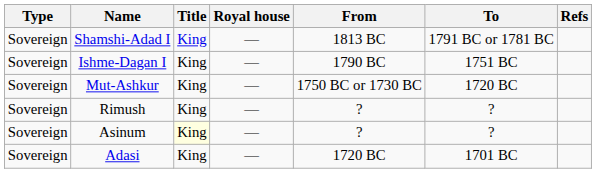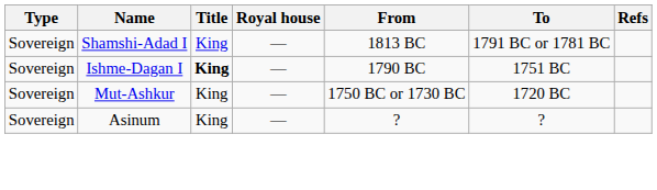 <table style="text-align:center;" class="wikitable">
 <tr>
 <th>Type</th>
 <th>Name</th>
 <th>Title</th>
 <th>Royal house</th>
 <th>From</th>
 <th>To</th>
 <th>Refs</th>
 </tr>
 <tr>
 <td>Sovereign</td>
 <td><a href='#'>Shamshi-Adad I</a></td>
 <td><a href='#'>King</a></td>
 <td>—</td>
 <td>1813 BC</td>
 <td>1791 BC or 1781 BC</td>
 <td></td>
 </tr>
 <tr>
 <td>Sovereign</td>
 <td><a href='#'>Ishme-Dagan I</a></td>
-<td>King</td>
+<td><strong>King</strong></td>
 <td>—</td>
 <td>1790 BC</td>
 <td>1751 BC</td>
 <td></td>
 </tr>
 <tr>
 <td>Sovereign</td>
 <td><a href='#'>Mut-Ashkur</a></td>
 <td>King</td>
 <td>—</td>
 <td>1750 BC or 1730 BC</td>
 <td>1720 BC</td>
 <td></td>
 </tr>
 <tr>
 <td>Sovereign</td>
-<td>Rimush</td>
+<td>Asinum</td>
 <td>King</td>
 <td>—</td>
 <td>?</td>
 <td>?</td>
 <td></td>
 </tr>
-<tr>
-<td>Sovereign</td>
-<td>Asinum</td>
-<td style="background: lightyellow;">King</td>
-<td>—</td>
-<td>?</td>
-<td>?</td>
-<td></td>
-</tr>
-<tr>
-<td>Sovereign</td>
-<td><a href='#'>Adasi</a></td>
-<td>King</td>
-<td>—</td>
-<td>1720 BC</td>
-<td>1701 BC</td>
-<td></td>
-</tr>
 </table>
